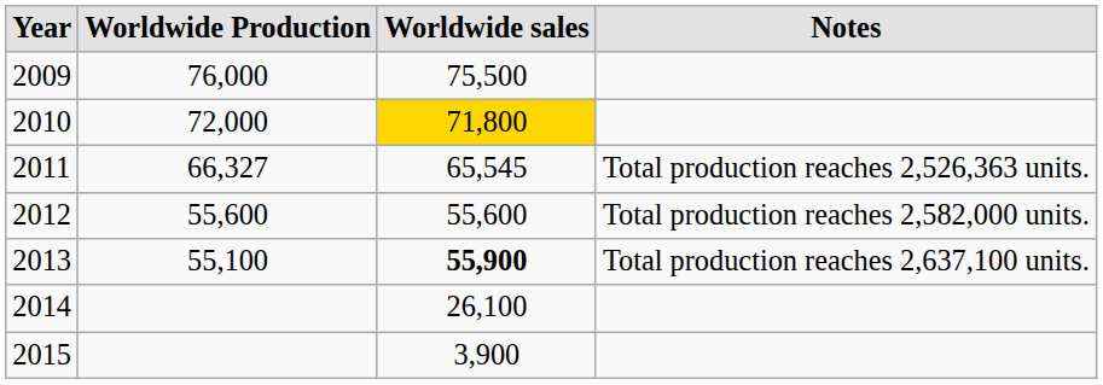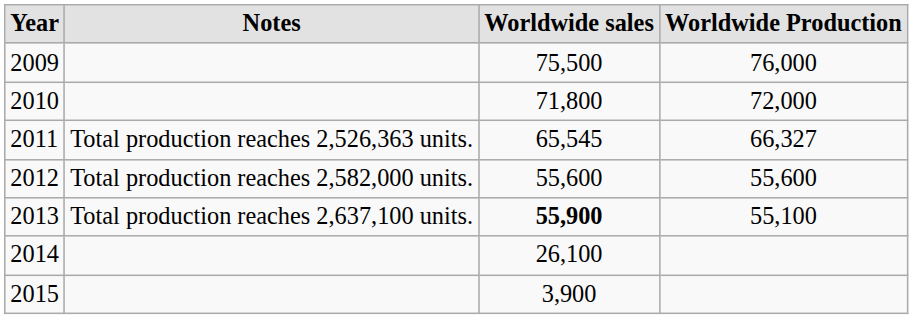 <table class="wikitable">
 <tr style="text-align:center; background:#e2e2e2;">
 <td><strong>Year</strong></td>
+<td><strong>Notes</strong></td>
+<td><strong>Worldwide sales</strong></td>
 <td><strong>Worldwide Production</strong></td>
-<td><strong>Worldwide sales</strong></td>
-<td><strong>Notes</strong></td>
 </tr>
 <tr>
 <td>2009</td>
+<td></td>
+<td style="text-align:center;">75,500</td>
 <td style="text-align:center;">76,000</td>
-<td style="text-align:center;">75,500</td>
-<td></td>
 </tr>
 <tr>
 <td>2010</td>
+<td></td>
+<td style="text-align:center;">71,800</td>
 <td style="text-align:center;">72,000</td>
-<td style="background: gold; text-align:center;">71,800</td>
-<td></td>
 </tr>
 <tr>
 <td>2011</td>
+<td>Total production reaches 2,526,363 units.</td>
+<td style="text-align:center;">65,545</td>
 <td style="text-align:center;">66,327</td>
-<td style="text-align:center;">65,545</td>
-<td>Total production reaches 2,526,363 units.</td>
 </tr>
 <tr>
 <td>2012</td>
+<td>Total production reaches 2,582,000 units.</td>
 <td style="text-align:center;">55,600</td>
 <td style="text-align:center;">55,600</td>
-<td>Total production reaches 2,582,000 units.</td>
 </tr>
 <tr>
 <td>2013</td>
+<td>Total production reaches 2,637,100 units.</td>
+<td style="text-align:center;"><strong>55,900</strong></td>
 <td style="text-align:center;">55,100</td>
-<td style="text-align:center;"><strong>55,900</strong></td>
-<td>Total production reaches 2,637,100 units.</td>
 </tr>
 <tr>
 <td>2014</td>
+<td></td>
+<td style="text-align:center;">26,100</td>
 <td style="text-align:center;"></td>
-<td style="text-align:center;">26,100</td>
-<td></td>
 </tr>
 <tr>
 <td>2015</td>
+<td></td>
+<td style="text-align:center;">3,900</td>
 <td style="text-align:center;"></td>
-<td style="text-align:center;">3,900</td>
-<td></td>
 </tr>
 </table>
